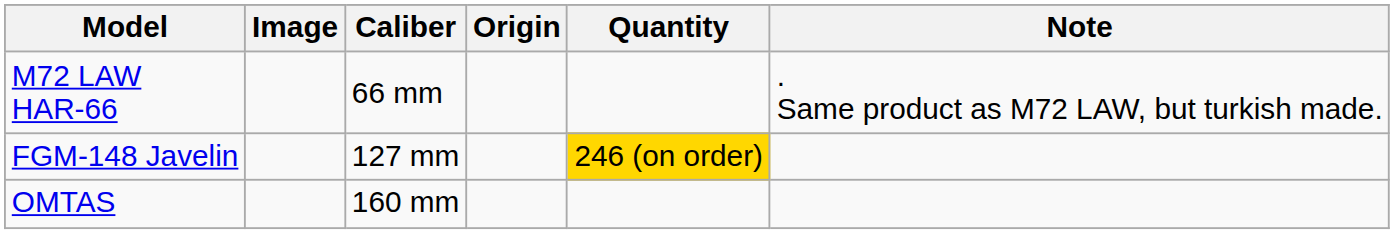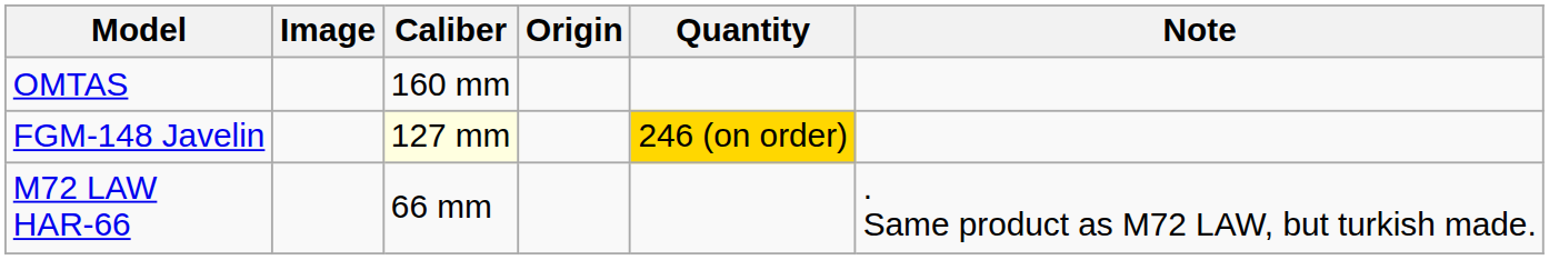 <table class="wikitable">
 <tr>
 <th>Model</th>
 <th>Image</th>
 <th>Caliber</th>
 <th>Origin</th>
 <th>Quantity</th>
 <th>Note</th>
 </tr>
 <tr>
+<td><a href='#'>OMTAS</a></td>
+<td></td>
+<td>160 mm</td>
+<td></td>
+<td></td>
+<td></td>
+</tr>
+<tr>
+<td><a href='#'>FGM-148 Javelin</a></td>
+<td></td>
+<td style="background: lightyellow;">127 mm</td>
+<td></td>
+<td style="background: gold;">246 (on order)</td>
+<td></td>
+</tr>
+<tr>
 <td><a href='#'>M72 LAW</a><br><a href='#'>HAR-66</a></td>
 <td></td>
 <td>66 mm</td>
 <td><br></td>
 <td></td>
 <td>.<br>Same product as M72 LAW, but turkish made.</td>
 </tr>
-<tr>
-<td><a href='#'>FGM-148 Javelin</a></td>
-<td></td>
-<td>127 mm</td>
-<td></td>
-<td style="background: gold;">246 (on order)</td>
-<td></td>
-</tr>
-<tr>
-<td><a href='#'>OMTAS</a></td>
-<td></td>
-<td>160 mm</td>
-<td></td>
-<td></td>
-<td></td>
-</tr>
 </table>
